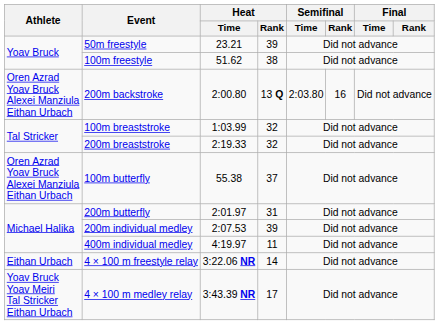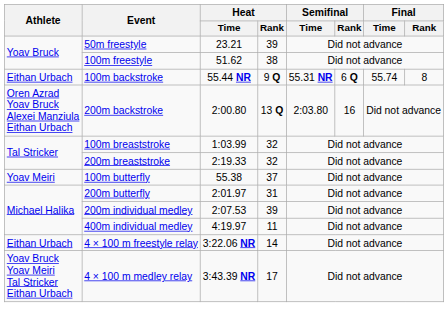 <table class=wikitable style="font-size:90%">
 <tr>
 <th rowspan="2">Athlete</th>
 <th rowspan="2">Event</th>
 <th colspan="2">Heat</th>
 <th colspan="2">Semifinal</th>
 <th colspan="2">Final</th>
 </tr>
 <tr style="font-size:95%">
 <th>Time</th>
 <th>Rank</th>
 <th>Time</th>
 <th>Rank</th>
 <th>Time</th>
 <th>Rank</th>
 </tr>
 <tr>
 <td align=left rowspan=2><a href='#'>Yoav Bruck</a></td>
 <td align=left><a href='#'>50m freestyle</a></td>
 <td align=center>23.21</td>
 <td align=center>39</td>
 <td align=center colspan=4>Did not advance</td>
 </tr>
 <tr>
 <td align=left><a href='#'>100m freestyle</a></td>
 <td align=center>51.62</td>
 <td align=center>38</td>
 <td align=center colspan=4>Did not advance</td>
 </tr>
 <tr>
+<td align=left><a href='#'>Eithan Urbach</a></td>
+<td align=left><a href='#'>100m backstroke</a></td>
+<td align=center>55.44 <strong><a href='#'>NR</a></strong></td>
+<td align=center>9 <strong>Q</strong></td>
+<td align=center>55.31 <strong><a href='#'>NR</a></strong></td>
+<td align=center>6 <strong>Q</strong></td>
+<td align=center>55.74</td>
+<td align=center>8</td>
+</tr>
+<tr>
 <td align=left><a href='#'>Oren Azrad</a><br> <a href='#'>Yoav Bruck</a><br> <a href='#'>Alexei Manziula</a><br> <a href='#'>Eithan Urbach</a></td>
 <td align=left><a href='#'>200m backstroke</a></td>
 <td align=center>2:00.80</td>
 <td align=center>13 <strong>Q</strong></td>
 <td align=center>2:03.80</td>
 <td align=center>16</td>
 <td align=center colspan=2>Did not advance</td>
 </tr>
 <tr>
 <td align=left rowspan=2><a href='#'>Tal Stricker</a></td>
 <td align=left><a href='#'>100m breaststroke</a></td>
 <td align=center>1:03.99</td>
 <td align=center>32</td>
 <td align=center colspan=4>Did not advance</td>
 </tr>
 <tr>
 <td align=left><a href='#'>200m breaststroke</a></td>
 <td align=center>2:19.33</td>
 <td align=center>32</td>
 <td align=center colspan=4>Did not advance</td>
 </tr>
 <tr>
-<td align=left><a href='#'>Oren Azrad</a><br> <a href='#'>Yoav Bruck</a><br> <a href='#'>Alexei Manziula</a><br> <a href='#'>Eithan Urbach</a></td>
+<td align=left><a href='#'>Yoav Meiri</a></td>
 <td align=left><a href='#'>100m butterfly</a></td>
 <td align=center>55.38</td>
 <td align=center>37</td>
 <td align=center colspan=4>Did not advance</td>
 </tr>
 <tr>
 <td align=left rowspan=3><a href='#'>Michael Halika</a></td>
 <td align=left><a href='#'>200m butterfly</a></td>
 <td align=center>2:01.97</td>
 <td align=center>31</td>
 <td align=center colspan=4>Did not advance</td>
 </tr>
 <tr>
 <td align=left><a href='#'>200m individual medley</a></td>
 <td align=center>2:07.53</td>
 <td align=center>39</td>
 <td align=center colspan=4>Did not advance</td>
 </tr>
 <tr>
 <td align=left><a href='#'>400m individual medley</a></td>
 <td align=center>4:19.97</td>
 <td align=center>11</td>
 <td align=center colspan=4>Did not advance</td>
 </tr>
 <tr>
 <td align=left><a href='#'>Eithan Urbach</a></td>
 <td align=left><a href='#'>4 × 100 m freestyle relay</a></td>
 <td align=center>3:22.06 <strong><a href='#'>NR</a></strong></td>
 <td align=center>14</td>
 <td align=center colspan=4>Did not advance</td>
 </tr>
 <tr>
 <td align=left><a href='#'>Yoav Bruck</a><br> <a href='#'>Yoav Meiri</a><br> <a href='#'>Tal Stricker</a><br> <a href='#'>Eithan Urbach</a></td>
 <td align=left><a href='#'>4 × 100 m medley relay</a></td>
 <td align=center>3:43.39 <strong><a href='#'>NR</a></strong></td>
 <td align=center>17</td>
 <td align=center colspan=4>Did not advance</td>
 </tr>
 </table>
